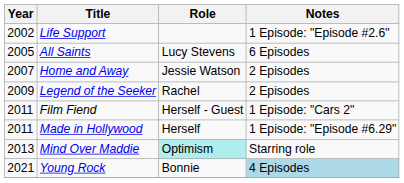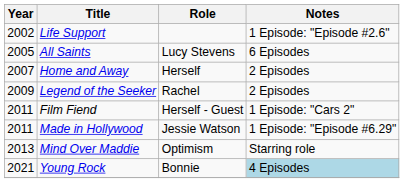 <table class="wikitable sortable">
 <tr>
 <th>Year</th>
 <th>Title</th>
 <th>Role</th>
 <th class="unsortable">Notes</th>
 </tr>
 <tr>
 <td>2002</td>
 <td><em><a href='#'>Life Support</a></em></td>
 <td></td>
 <td>1 Episode: "Episode #2.6"</td>
 </tr>
 <tr>
 <td>2005</td>
 <td><em><a href='#'>All Saints</a></em></td>
 <td>Lucy Stevens</td>
 <td>6 Episodes</td>
 </tr>
 <tr>
 <td>2007</td>
 <td><em><a href='#'>Home and Away</a></em></td>
-<td>Jessie Watson</td>
+<td>Herself</td>
 <td>2 Episodes</td>
 </tr>
 <tr>
 <td>2009</td>
 <td><em><a href='#'>Legend of the Seeker</a></em></td>
 <td>Rachel</td>
 <td>2 Episodes</td>
 </tr>
 <tr>
 <td>2011</td>
 <td><em>Film Fiend</em></td>
 <td>Herself - Guest</td>
 <td>1 Episode: "Cars 2"</td>
 </tr>
 <tr>
 <td>2011</td>
 <td><em><a href='#'>Made in Hollywood</a></em></td>
-<td>Herself</td>
+<td>Jessie Watson</td>
 <td>1 Episode: "Episode #6.29"</td>
 </tr>
 <tr>
 <td>2013</td>
 <td><em><a href='#'>Mind Over Maddie</a></em></td>
-<td style="background: paleturquoise;">Optimism</td>
+<td>Optimism</td>
 <td>Starring role</td>
 </tr>
 <tr>
 <td>2021</td>
 <td><em><a href='#'>Young Rock</a></em></td>
 <td>Bonnie</td>
 <td style="background: lightblue;">4 Episodes</td>
 </tr>
 <tr>
 </tr>
 </table>
